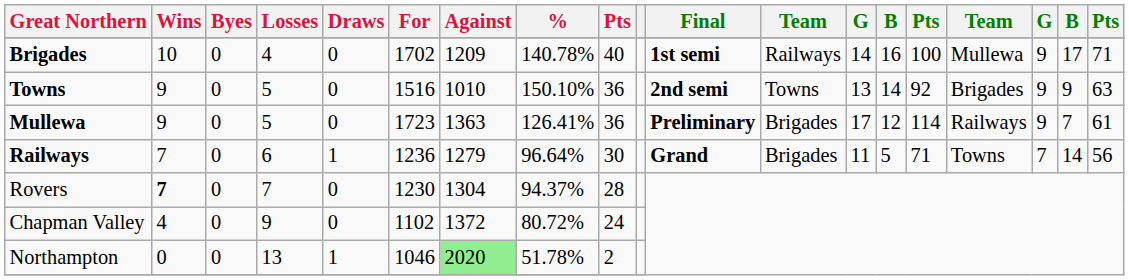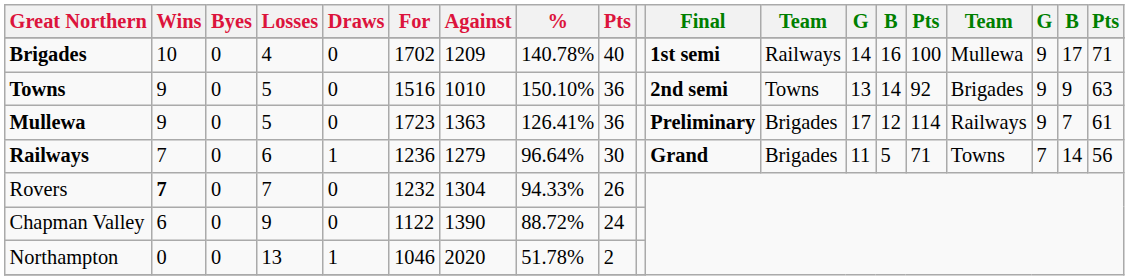 <table style="font-size: 85%; text-align: left;" class="wikitable">
 <tr>
 <th style="color:crimson">Great Northern</th>
 <th style="color:crimson">Wins</th>
 <th style="color:crimson">Byes</th>
 <th style="color:crimson">Losses</th>
 <th style="color:crimson">Draws</th>
 <th style="color:crimson">For</th>
 <th style="color:crimson">Against</th>
 <th style="color:crimson">%</th>
 <th style="color:crimson">Pts</th>
 <th></th>
 <th style="color:green">Final</th>
 <th style="color:green">Team</th>
 <th style="color:green">G</th>
 <th style="color:green">B</th>
 <th style="color:green">Pts</th>
 <th style="color:green">Team</th>
 <th style="color:green">G</th>
 <th style="color:green">B</th>
 <th style="color:green">Pts</th>
 </tr>
 <tr>
 </tr>
 <tr>
 </tr>
 <tr>
 <td><strong>	Brigades	</strong></td>
 <td>10</td>
 <td>0</td>
 <td>4</td>
 <td>0</td>
 <td>1702</td>
 <td>1209</td>
 <td>140.78%</td>
 <td>40</td>
 <td></td>
 <td><strong>1st semi</strong></td>
 <td>Railways</td>
 <td>14</td>
 <td>16</td>
 <td>100</td>
 <td>Mullewa</td>
 <td>9</td>
 <td>17</td>
 <td>71</td>
 </tr>
 <tr>
 <td><strong>	Towns	</strong></td>
 <td>9</td>
 <td>0</td>
 <td>5</td>
 <td>0</td>
 <td>1516</td>
 <td>1010</td>
 <td>150.10%</td>
 <td>36</td>
 <td></td>
 <td><strong>2nd semi</strong></td>
 <td>Towns</td>
 <td>13</td>
 <td>14</td>
 <td>92</td>
 <td>Brigades</td>
 <td>9</td>
 <td>9</td>
 <td>63</td>
 </tr>
 <tr ||>
 <td><strong>	Mullewa	</strong></td>
 <td>9</td>
 <td>0</td>
 <td>5</td>
 <td>0</td>
 <td>1723</td>
 <td>1363</td>
 <td>126.41%</td>
 <td>36</td>
 <td></td>
 <td><strong>Preliminary</strong></td>
 <td>Brigades</td>
 <td>17</td>
 <td>12</td>
 <td>114</td>
 <td>Railways</td>
 <td>9</td>
 <td>7</td>
 <td>61</td>
 </tr>
 <tr>
 <td><strong>	Railways	</strong></td>
 <td>7</td>
 <td>0</td>
 <td>6</td>
 <td>1</td>
 <td>1236</td>
 <td>1279</td>
 <td>96.64%</td>
 <td>30</td>
 <td></td>
 <td><strong>Grand</strong></td>
 <td>Brigades</td>
 <td>11</td>
 <td>5</td>
 <td>71</td>
 <td>Towns</td>
 <td>7</td>
 <td>14</td>
 <td>56</td>
 </tr>
 <tr>
 <td>Rovers</td>
 <td><strong>7</strong></td>
 <td>0</td>
 <td>7</td>
 <td>0</td>
-<td>1230</td>
+<td>1232</td>
 <td>1304</td>
-<td>94.37%</td>
-<td>28</td>
+<td>94.33%</td>
+<td>26</td>
 <td></td>
 </tr>
 <tr>
 <td>Chapman Valley</td>
-<td>4</td>
+<td>6</td>
 <td>0</td>
 <td>9</td>
 <td>0</td>
-<td>1102</td>
-<td>1372</td>
-<td>80.72%</td>
+<td>1122</td>
+<td>1390</td>
+<td>88.72%</td>
 <td>24</td>
 <td></td>
 </tr>
 <tr>
 <td>Northampton</td>
 <td>0</td>
 <td>0</td>
 <td>13</td>
 <td>1</td>
 <td>1046</td>
-<td style="background: lightgreen;">2020</td>
+<td>2020</td>
 <td>51.78%</td>
 <td>2</td>
 <td></td>
 </tr>
 <tr>
 </tr>
 </table>
